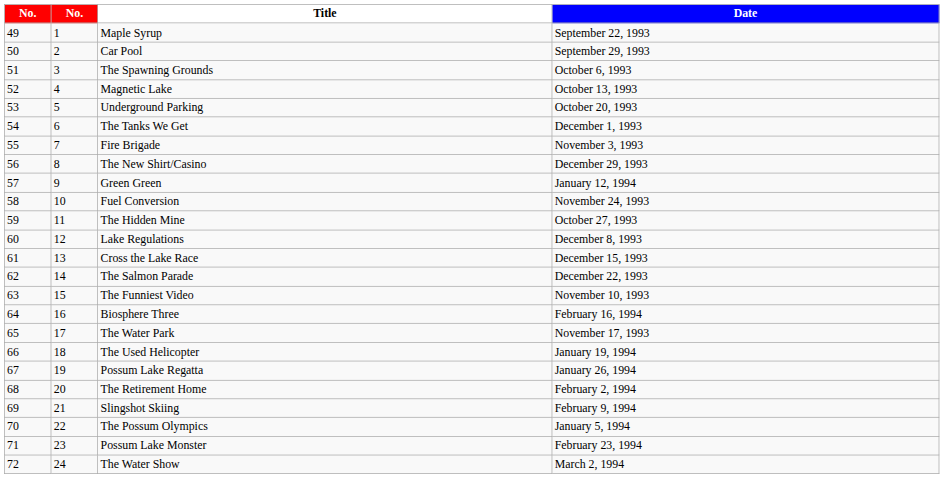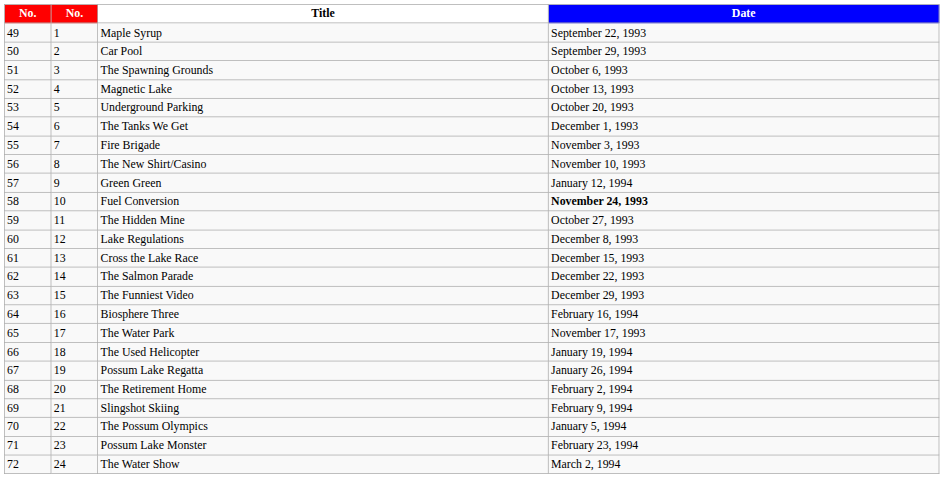 <table class="wikitable plainrowheaders" style="width:100%; margin:auto;">
 <tr>
 <th style="background:red; color:#FFFFFF; width:5%">No.</th>
 <th style="background:red; color:#FFFFFF; width:5%">No.</th>
 <th style="background:white; color:#black">Title</th>
 <th style="background:blue; color:#FFFFFF">Date</th>
 </tr>
 <tr>
 <td>49</td>
 <td>1</td>
 <td>Maple Syrup</td>
 <td>September 22, 1993</td>
 </tr>
 <tr>
 <td>50</td>
 <td>2</td>
 <td>Car Pool</td>
 <td>September 29, 1993</td>
 </tr>
 <tr>
 <td>51</td>
 <td>3</td>
 <td>The Spawning Grounds</td>
 <td>October 6, 1993</td>
 </tr>
 <tr>
 <td>52</td>
 <td>4</td>
 <td>Magnetic Lake</td>
 <td>October 13, 1993</td>
 </tr>
 <tr>
 <td>53</td>
 <td>5</td>
 <td>Underground Parking</td>
 <td>October 20, 1993</td>
 </tr>
 <tr>
 <td>54</td>
 <td>6</td>
 <td>The Tanks We Get</td>
 <td>December 1, 1993</td>
 </tr>
 <tr>
 <td>55</td>
 <td>7</td>
 <td>Fire Brigade</td>
 <td>November 3, 1993</td>
 </tr>
 <tr>
 <td>56</td>
 <td>8</td>
 <td>The New Shirt/Casino</td>
-<td>December 29, 1993</td>
+<td>November 10, 1993</td>
 </tr>
 <tr>
 <td>57</td>
 <td>9</td>
 <td>Green Green</td>
 <td>January 12, 1994</td>
 </tr>
 <tr>
 <td>58</td>
 <td>10</td>
 <td>Fuel Conversion</td>
-<td>November 24, 1993</td>
+<td><strong>November 24, 1993</strong></td>
 </tr>
 <tr>
 <td>59</td>
 <td>11</td>
 <td>The Hidden Mine</td>
 <td>October 27, 1993</td>
 </tr>
 <tr>
 <td>60</td>
 <td>12</td>
 <td>Lake Regulations</td>
 <td>December 8, 1993</td>
 </tr>
 <tr>
 <td>61</td>
 <td>13</td>
 <td>Cross the Lake Race</td>
 <td>December 15, 1993</td>
 </tr>
 <tr>
 <td>62</td>
 <td>14</td>
 <td>The Salmon Parade</td>
 <td>December 22, 1993</td>
 </tr>
 <tr>
 <td>63</td>
 <td>15</td>
 <td>The Funniest Video</td>
-<td>November 10, 1993</td>
+<td>December 29, 1993</td>
 </tr>
 <tr>
 <td>64</td>
 <td>16</td>
 <td>Biosphere Three</td>
 <td>February 16, 1994</td>
 </tr>
 <tr>
 <td>65</td>
 <td>17</td>
 <td>The Water Park</td>
 <td>November 17, 1993</td>
 </tr>
 <tr>
 <td>66</td>
 <td>18</td>
 <td>The Used Helicopter</td>
 <td>January 19, 1994</td>
 </tr>
 <tr>
 <td>67</td>
 <td>19</td>
 <td>Possum Lake Regatta</td>
 <td>January 26, 1994</td>
 </tr>
 <tr>
 <td>68</td>
 <td>20</td>
 <td>The Retirement Home</td>
 <td>February 2, 1994</td>
 </tr>
 <tr>
 <td>69</td>
 <td>21</td>
 <td>Slingshot Skiing</td>
 <td>February 9, 1994</td>
 </tr>
 <tr>
 <td>70</td>
 <td>22</td>
 <td>The Possum Olympics</td>
 <td>January 5, 1994</td>
 </tr>
 <tr>
 <td>71</td>
 <td>23</td>
 <td>Possum Lake Monster</td>
 <td>February 23, 1994</td>
 </tr>
 <tr>
 <td>72</td>
 <td>24</td>
 <td>The Water Show</td>
 <td>March 2, 1994</td>
 </tr>
 </table>
